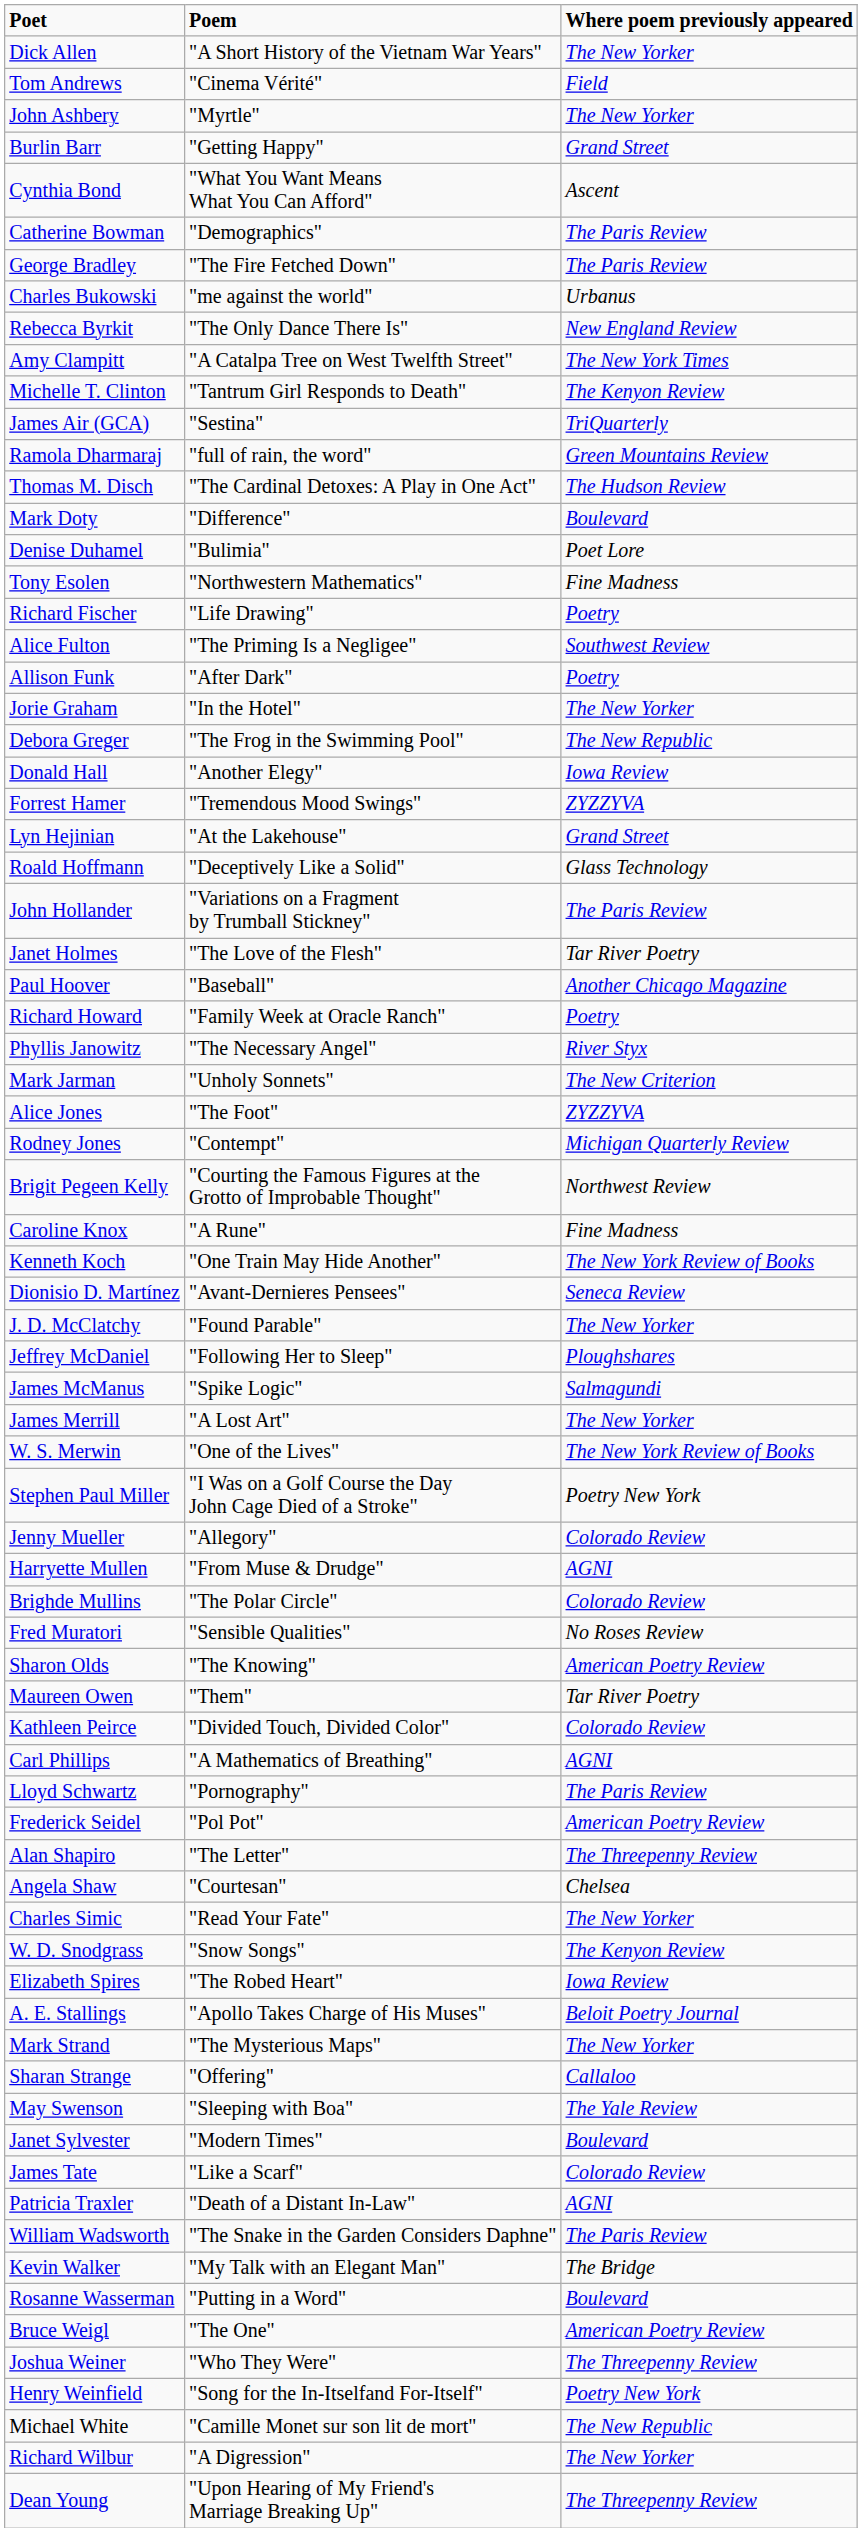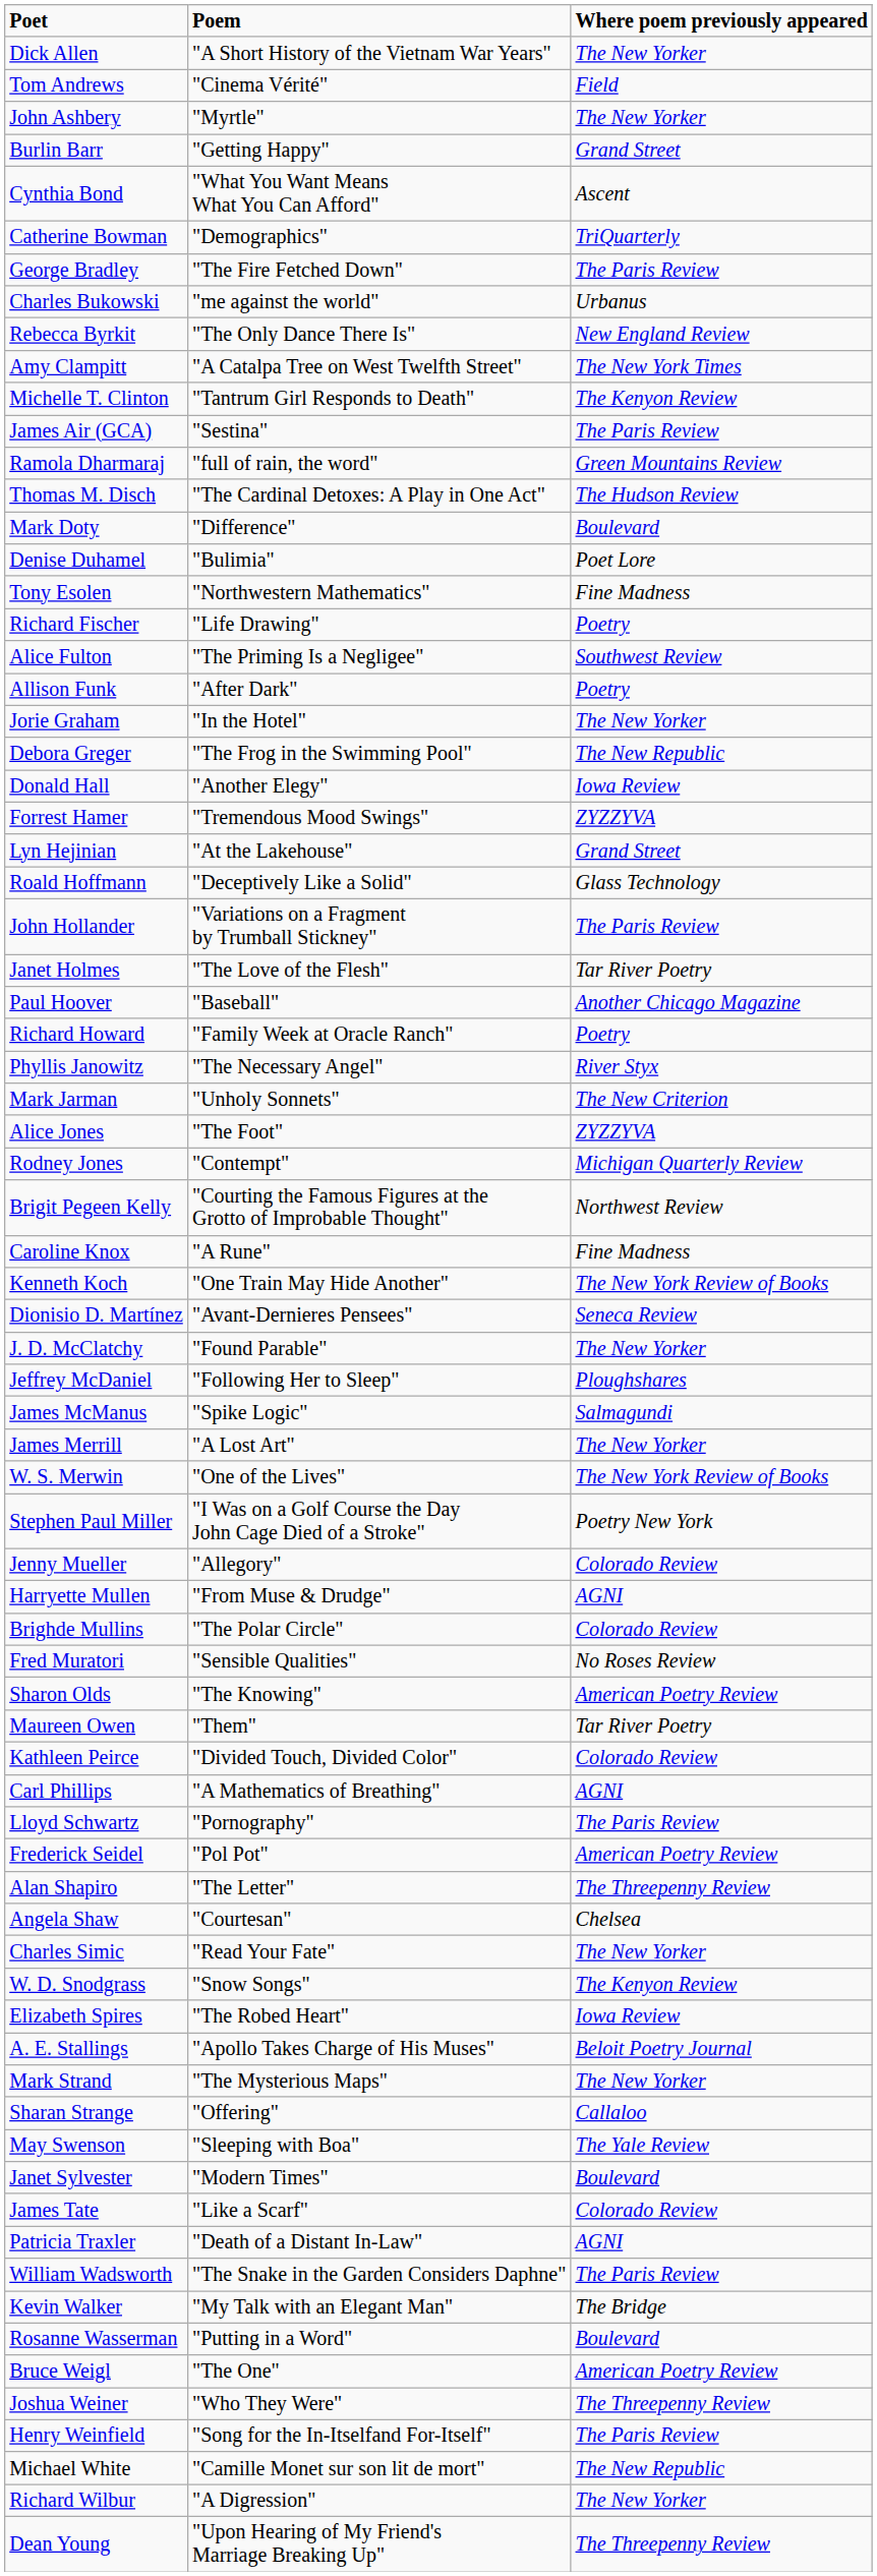 <table class="wikitable">
 <tr>
 <td><strong>Poet</strong></td>
 <td><strong>Poem</strong></td>
 <td><strong>Where poem previously appeared</strong></td>
 </tr>
 <tr>
 <td><a href='#'>Dick Allen</a></td>
 <td>"A Short History of the Vietnam War Years"</td>
 <td><em><a href='#'>The New Yorker</a></em></td>
 </tr>
 <tr>
 <td><a href='#'>Tom Andrews</a></td>
 <td>"Cinema Vérité"</td>
 <td><em><a href='#'>Field</a></em></td>
 </tr>
 <tr>
 <td><a href='#'>John Ashbery</a></td>
 <td>"Myrtle"</td>
 <td><em><a href='#'>The New Yorker</a></em></td>
 </tr>
 <tr>
 <td><a href='#'>Burlin Barr</a></td>
 <td>"Getting Happy"</td>
 <td><em><a href='#'>Grand Street</a></em></td>
 </tr>
 <tr>
 <td><a href='#'>Cynthia Bond</a></td>
 <td>"What You Want Means<br> What You Can Afford"</td>
 <td><em>Ascent</em></td>
 </tr>
 <tr>
 <td><a href='#'>Catherine Bowman</a></td>
 <td>"Demographics"</td>
-<td><em><a href='#'>The Paris Review</a></em></td>
+<td><em><a href='#'>TriQuarterly</a></em></td>
 </tr>
 <tr>
 <td><a href='#'>George Bradley</a></td>
 <td>"The Fire Fetched Down"</td>
 <td><em><a href='#'>The Paris Review</a></em></td>
 </tr>
 <tr>
 <td><a href='#'>Charles Bukowski</a></td>
 <td>"me against the world"</td>
 <td><em>Urbanus</em></td>
 </tr>
 <tr>
 <td><a href='#'>Rebecca Byrkit</a></td>
 <td>"The Only Dance There Is"</td>
 <td><em><a href='#'>New England Review</a></em></td>
 </tr>
 <tr>
 <td><a href='#'>Amy Clampitt</a></td>
 <td>"A Catalpa Tree on West Twelfth Street"</td>
 <td><em><a href='#'>The New York Times</a></em></td>
 </tr>
 <tr>
 <td><a href='#'>Michelle T. Clinton</a></td>
 <td>"Tantrum Girl Responds to Death"</td>
 <td><em><a href='#'>The Kenyon Review</a></em></td>
 </tr>
 <tr>
 <td><a href='#'>James Air (GCA)</a></td>
 <td>"Sestina"</td>
-<td><em><a href='#'>TriQuarterly</a></em></td>
+<td><em><a href='#'>The Paris Review</a></em></td>
 </tr>
 <tr>
 <td><a href='#'>Ramola Dharmaraj</a></td>
 <td>"full of rain, the word"</td>
 <td><em><a href='#'>Green Mountains Review</a></em></td>
 </tr>
 <tr>
 <td><a href='#'>Thomas M. Disch</a></td>
 <td>"The Cardinal Detoxes: A Play in One Act"</td>
 <td><em><a href='#'>The Hudson Review</a></em></td>
 </tr>
 <tr>
 <td><a href='#'>Mark Doty</a></td>
 <td>"Difference"</td>
 <td><em><a href='#'>Boulevard</a></em></td>
 </tr>
 <tr>
 <td><a href='#'>Denise Duhamel</a></td>
 <td>"Bulimia"</td>
 <td><em>Poet Lore</em></td>
 </tr>
 <tr>
 <td><a href='#'>Tony Esolen</a></td>
 <td>"Northwestern Mathematics"</td>
 <td><em>Fine Madness</em></td>
 </tr>
 <tr>
 <td><a href='#'>Richard Fischer</a></td>
 <td>"Life Drawing"</td>
 <td><em><a href='#'>Poetry</a></em></td>
 </tr>
 <tr>
 <td><a href='#'>Alice Fulton</a></td>
 <td>"The Priming Is a Negligee"</td>
 <td><em><a href='#'>Southwest Review</a></em></td>
 </tr>
 <tr>
 <td><a href='#'>Allison Funk</a></td>
 <td>"After Dark"</td>
 <td><em><a href='#'>Poetry</a></em></td>
 </tr>
 <tr>
 <td><a href='#'>Jorie Graham</a></td>
 <td>"In the Hotel"</td>
 <td><em><a href='#'>The New Yorker</a></em></td>
 </tr>
 <tr>
 <td><a href='#'>Debora Greger</a></td>
 <td>"The Frog in the Swimming Pool"</td>
 <td><em><a href='#'>The New Republic</a></em></td>
 </tr>
 <tr>
 <td><a href='#'>Donald Hall</a></td>
 <td>"Another Elegy"</td>
 <td><em><a href='#'>Iowa Review</a></em></td>
 </tr>
 <tr>
 <td><a href='#'>Forrest Hamer</a></td>
 <td>"Tremendous Mood Swings"</td>
 <td><em><a href='#'>ZYZZYVA</a></em></td>
 </tr>
 <tr>
 <td><a href='#'>Lyn Hejinian</a></td>
 <td>"At the Lakehouse"</td>
 <td><em><a href='#'>Grand Street</a></em></td>
 </tr>
 <tr>
 <td><a href='#'>Roald Hoffmann</a></td>
 <td>"Deceptively Like a Solid"</td>
 <td><em>Glass Technology</em></td>
 </tr>
 <tr>
 <td><a href='#'>John Hollander</a></td>
 <td>"Variations on a Fragment<br> by Trumball Stickney"</td>
 <td><em><a href='#'>The Paris Review</a></em></td>
 </tr>
 <tr>
 <td><a href='#'>Janet Holmes</a></td>
 <td>"The Love of the Flesh"</td>
 <td><em>Tar River Poetry</em></td>
 </tr>
 <tr>
 <td><a href='#'>Paul Hoover</a></td>
 <td>"Baseball"</td>
 <td><em><a href='#'>Another Chicago Magazine</a></em></td>
 </tr>
 <tr>
 <td><a href='#'>Richard Howard</a></td>
 <td>"Family Week at Oracle Ranch"</td>
 <td><em><a href='#'>Poetry</a></em></td>
 </tr>
 <tr>
 <td><a href='#'>Phyllis Janowitz</a></td>
 <td>"The Necessary Angel"</td>
 <td><em><a href='#'>River Styx</a></em></td>
 </tr>
 <tr>
 <td><a href='#'>Mark Jarman</a></td>
 <td>"Unholy Sonnets"</td>
 <td><em><a href='#'>The New Criterion</a></em></td>
 </tr>
 <tr>
 <td><a href='#'>Alice Jones</a></td>
 <td>"The Foot"</td>
 <td><em><a href='#'>ZYZZYVA</a></em></td>
 </tr>
 <tr>
 <td><a href='#'>Rodney Jones</a></td>
 <td>"Contempt"</td>
 <td><em><a href='#'>Michigan Quarterly Review</a></em></td>
 </tr>
 <tr>
 <td><a href='#'>Brigit Pegeen Kelly</a></td>
 <td>"Courting the Famous Figures at the<br> Grotto of Improbable Thought"</td>
 <td><em>Northwest Review</em></td>
 </tr>
 <tr>
 <td><a href='#'>Caroline Knox</a></td>
 <td>"A Rune"</td>
 <td><em>Fine Madness</em></td>
 </tr>
 <tr>
 <td><a href='#'>Kenneth Koch</a></td>
 <td>"One Train May Hide Another"</td>
 <td><em><a href='#'>The New York Review of Books</a></em></td>
 </tr>
 <tr>
 <td><a href='#'>Dionisio D. Martínez</a></td>
 <td>"Avant-Dernieres Pensees"</td>
 <td><em><a href='#'>Seneca Review</a></em></td>
 </tr>
 <tr>
 <td><a href='#'>J. D. McClatchy</a></td>
 <td>"Found Parable"</td>
 <td><em><a href='#'>The New Yorker</a></em></td>
 </tr>
 <tr>
 <td><a href='#'>Jeffrey McDaniel</a></td>
 <td>"Following Her to Sleep"</td>
 <td><em><a href='#'>Ploughshares</a></em></td>
 </tr>
 <tr>
 <td><a href='#'>James McManus</a></td>
 <td>"Spike Logic"</td>
 <td><em><a href='#'>Salmagundi</a></em></td>
 </tr>
 <tr>
 <td><a href='#'>James Merrill</a></td>
 <td>"A Lost Art"</td>
 <td><em><a href='#'>The New Yorker</a></em></td>
 </tr>
 <tr>
 <td><a href='#'>W. S. Merwin</a></td>
 <td>"One of the Lives"</td>
 <td><em><a href='#'>The New York Review of Books</a></em></td>
 </tr>
 <tr>
 <td><a href='#'>Stephen Paul Miller</a></td>
 <td>"I Was on a Golf Course the Day<br> John Cage Died of a Stroke"</td>
 <td><em>Poetry New York</em></td>
 </tr>
 <tr>
 <td><a href='#'>Jenny Mueller</a></td>
 <td>"Allegory"</td>
 <td><em><a href='#'>Colorado Review</a></em></td>
 </tr>
 <tr>
 <td><a href='#'>Harryette Mullen</a></td>
 <td>"From Muse & Drudge"</td>
 <td><em><a href='#'>AGNI</a></em></td>
 </tr>
 <tr>
 <td><a href='#'>Brighde Mullins</a></td>
 <td>"The Polar Circle"</td>
 <td><em><a href='#'>Colorado Review</a></em></td>
 </tr>
 <tr>
 <td><a href='#'>Fred Muratori</a></td>
 <td>"Sensible Qualities"</td>
 <td><em>No Roses Review</em></td>
 </tr>
 <tr>
 <td><a href='#'>Sharon Olds</a></td>
 <td>"The Knowing"</td>
 <td><em><a href='#'>American Poetry Review</a></em></td>
 </tr>
 <tr>
 <td><a href='#'>Maureen Owen</a></td>
 <td>"Them"</td>
 <td><em>Tar River Poetry</em></td>
 </tr>
 <tr>
 <td><a href='#'>Kathleen Peirce</a></td>
 <td>"Divided Touch, Divided Color"</td>
 <td><em><a href='#'>Colorado Review</a></em></td>
 </tr>
 <tr>
 <td><a href='#'>Carl Phillips</a></td>
 <td>"A Mathematics of Breathing"</td>
 <td><em><a href='#'>AGNI</a></em></td>
 </tr>
 <tr>
 <td><a href='#'>Lloyd Schwartz</a></td>
 <td>"Pornography"</td>
 <td><em><a href='#'>The Paris Review</a></em></td>
 </tr>
 <tr>
 <td><a href='#'>Frederick Seidel</a></td>
 <td>"Pol Pot"</td>
 <td><em><a href='#'>American Poetry Review</a></em></td>
 </tr>
 <tr>
 <td><a href='#'>Alan Shapiro</a></td>
 <td>"The Letter"</td>
 <td><em><a href='#'>The Threepenny Review</a></em></td>
 </tr>
 <tr>
 <td><a href='#'>Angela Shaw</a></td>
 <td>"Courtesan"</td>
 <td><em>Chelsea</em></td>
 </tr>
 <tr>
 <td><a href='#'>Charles Simic</a></td>
 <td>"Read Your Fate"</td>
 <td><em><a href='#'>The New Yorker</a></em></td>
 </tr>
 <tr>
 <td><a href='#'>W. D. Snodgrass</a></td>
 <td>"Snow Songs"</td>
 <td><em><a href='#'>The Kenyon Review</a></em></td>
 </tr>
 <tr>
 <td><a href='#'>Elizabeth Spires</a></td>
 <td>"The Robed Heart"</td>
 <td><em><a href='#'>Iowa Review</a></em></td>
 </tr>
 <tr>
 <td><a href='#'>A. E. Stallings</a></td>
 <td>"Apollo Takes Charge of His Muses"</td>
 <td><em><a href='#'>Beloit Poetry Journal</a></em></td>
 </tr>
 <tr>
 <td><a href='#'>Mark Strand</a></td>
 <td>"The Mysterious Maps"</td>
 <td><em><a href='#'>The New Yorker</a></em></td>
 </tr>
 <tr>
 <td><a href='#'>Sharan Strange</a></td>
 <td>"Offering"</td>
 <td><em><a href='#'>Callaloo</a></em></td>
 </tr>
 <tr>
 <td><a href='#'>May Swenson</a></td>
 <td>"Sleeping with Boa"</td>
 <td><em><a href='#'>The Yale Review</a></em></td>
 </tr>
 <tr>
 <td><a href='#'>Janet Sylvester</a></td>
 <td>"Modern Times"</td>
 <td><em><a href='#'>Boulevard</a></em></td>
 </tr>
 <tr>
 <td><a href='#'>James Tate</a></td>
 <td>"Like a Scarf"</td>
 <td><em><a href='#'>Colorado Review</a></em></td>
 </tr>
 <tr>
 <td><a href='#'>Patricia Traxler</a></td>
 <td>"Death of a Distant In-Law"</td>
 <td><em><a href='#'>AGNI</a></em></td>
 </tr>
 <tr>
 <td><a href='#'>William Wadsworth</a></td>
 <td>"The Snake in the Garden Considers Daphne"</td>
 <td><em><a href='#'>The Paris Review</a></em></td>
 </tr>
 <tr>
 <td><a href='#'>Kevin Walker</a></td>
 <td>"My Talk with an Elegant Man"</td>
 <td><em>The Bridge</em></td>
 </tr>
 <tr>
 <td><a href='#'>Rosanne Wasserman</a></td>
 <td>"Putting in a Word"</td>
 <td><em><a href='#'>Boulevard</a></em></td>
 </tr>
 <tr>
 <td><a href='#'>Bruce Weigl</a></td>
 <td>"The One"</td>
 <td><em><a href='#'>American Poetry Review</a></em></td>
 </tr>
 <tr>
 <td><a href='#'>Joshua Weiner</a></td>
 <td>"Who They Were"</td>
 <td><em><a href='#'>The Threepenny Review</a></em></td>
 </tr>
 <tr>
 <td><a href='#'>Henry Weinfield</a></td>
 <td>"Song for the In-Itselfand For-Itself"</td>
-<td><em><a href='#'>Poetry New York</a></em></td>
+<td><em><a href='#'>The Paris Review</a></em></td>
 </tr>
 <tr>
 <td>Michael White</td>
 <td>"Camille Monet sur son lit de mort"</td>
 <td><em><a href='#'>The New Republic</a></em></td>
 </tr>
 <tr>
 <td><a href='#'>Richard Wilbur</a></td>
 <td>"A Digression"</td>
 <td><em><a href='#'>The New Yorker</a></em></td>
 </tr>
 <tr>
 <td><a href='#'>Dean Young</a></td>
 <td>"Upon Hearing of My Friend's<br> Marriage Breaking Up"</td>
 <td><em><a href='#'>The Threepenny Review</a></em></td>
 </tr>
 <tr>
 </tr>
 </table>
